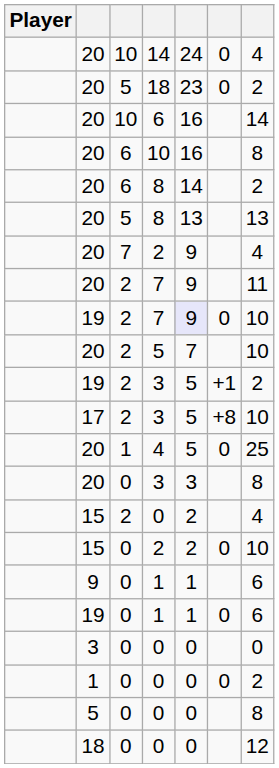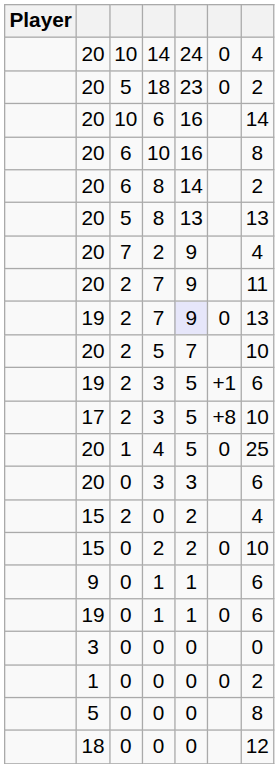 <table class="wikitable sortable" style="text-align:center;">
 <tr>
 <th>Player</th>
 <th></th>
 <th></th>
 <th></th>
 <th></th>
 <th data-sort-type="number"></th>
 <th></th>
 </tr>
 <tr>
 <td style="text-align:left;"></td>
 <td>20</td>
 <td>10</td>
 <td>14</td>
 <td>24</td>
 <td>0</td>
 <td>4</td>
 </tr>
 <tr>
 <td style="text-align:left;"></td>
 <td>20</td>
 <td>5</td>
 <td>18</td>
 <td>23</td>
 <td>0</td>
 <td>2</td>
 </tr>
 <tr>
 <td style="text-align:left;"></td>
 <td>20</td>
 <td>10</td>
 <td>6</td>
 <td>16</td>
 <td></td>
 <td>14</td>
 </tr>
 <tr>
 <td style="text-align:left;"></td>
 <td>20</td>
 <td>6</td>
 <td>10</td>
 <td>16</td>
 <td></td>
 <td>8</td>
 </tr>
 <tr>
 <td style="text-align:left;"></td>
 <td>20</td>
 <td>6</td>
 <td>8</td>
 <td>14</td>
 <td></td>
 <td>2</td>
 </tr>
 <tr>
 <td style="text-align:left;"></td>
 <td>20</td>
 <td>5</td>
 <td>8</td>
 <td>13</td>
 <td></td>
 <td>13</td>
 </tr>
 <tr>
 <td style="text-align:left;"></td>
 <td>20</td>
 <td>7</td>
 <td>2</td>
 <td>9</td>
 <td></td>
 <td>4</td>
 </tr>
 <tr>
 <td style="text-align:left;"></td>
 <td>20</td>
 <td>2</td>
 <td>7</td>
 <td>9</td>
 <td></td>
 <td>11</td>
 </tr>
 <tr>
 <td style="text-align:left;"></td>
 <td>19</td>
 <td>2</td>
 <td>7</td>
 <td style="background: lavender;">9</td>
 <td>0</td>
-<td>10</td>
+<td>13</td>
 </tr>
 <tr>
 <td style="text-align:left;"></td>
 <td>20</td>
 <td>2</td>
 <td>5</td>
 <td>7</td>
 <td></td>
 <td>10</td>
 </tr>
 <tr>
 <td style="text-align:left;"></td>
 <td>19</td>
 <td>2</td>
 <td>3</td>
 <td>5</td>
 <td>+1</td>
-<td>2</td>
+<td>6</td>
 </tr>
 <tr>
 <td style="text-align:left;"></td>
 <td>17</td>
 <td>2</td>
 <td>3</td>
 <td>5</td>
 <td>+8</td>
 <td>10</td>
 </tr>
 <tr>
 <td style="text-align:left;"></td>
 <td>20</td>
 <td>1</td>
 <td>4</td>
 <td>5</td>
 <td>0</td>
 <td>25</td>
 </tr>
 <tr>
 <td style="text-align:left;"></td>
 <td>20</td>
 <td>0</td>
 <td>3</td>
 <td>3</td>
 <td></td>
-<td>8</td>
+<td>6</td>
 </tr>
 <tr>
 <td style="text-align:left;"></td>
 <td>15</td>
 <td>2</td>
 <td>0</td>
 <td>2</td>
 <td></td>
 <td>4</td>
 </tr>
 <tr>
 <td style="text-align:left;"></td>
 <td>15</td>
 <td>0</td>
 <td>2</td>
 <td>2</td>
 <td>0</td>
 <td>10</td>
 </tr>
 <tr>
 <td style="text-align:left;"></td>
 <td>9</td>
 <td>0</td>
 <td>1</td>
 <td>1</td>
 <td></td>
 <td>6</td>
 </tr>
 <tr>
 <td style="text-align:left;"></td>
 <td>19</td>
 <td>0</td>
 <td>1</td>
 <td>1</td>
 <td>0</td>
 <td>6</td>
 </tr>
 <tr>
 <td style="text-align:left;"></td>
 <td>3</td>
 <td>0</td>
 <td>0</td>
 <td>0</td>
 <td></td>
 <td>0</td>
 </tr>
 <tr>
 <td style="text-align:left;"></td>
 <td>1</td>
 <td>0</td>
 <td>0</td>
 <td>0</td>
 <td>0</td>
 <td>2</td>
 </tr>
 <tr>
 <td style="text-align:left;"></td>
 <td>5</td>
 <td>0</td>
 <td>0</td>
 <td>0</td>
 <td></td>
 <td>8</td>
 </tr>
 <tr>
 <td style="text-align:left;"></td>
 <td>18</td>
 <td>0</td>
 <td>0</td>
 <td>0</td>
 <td></td>
 <td>12</td>
 </tr>
 </table>
